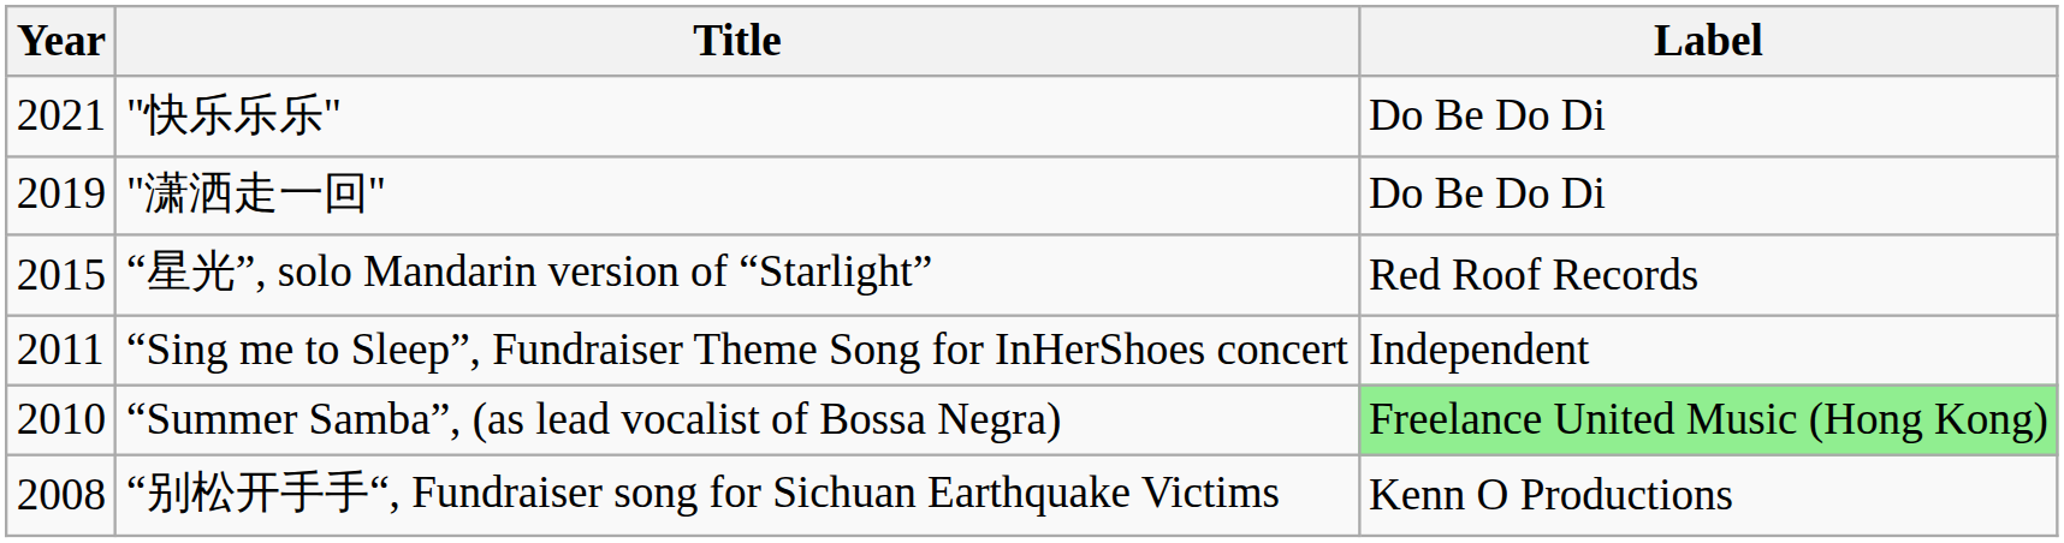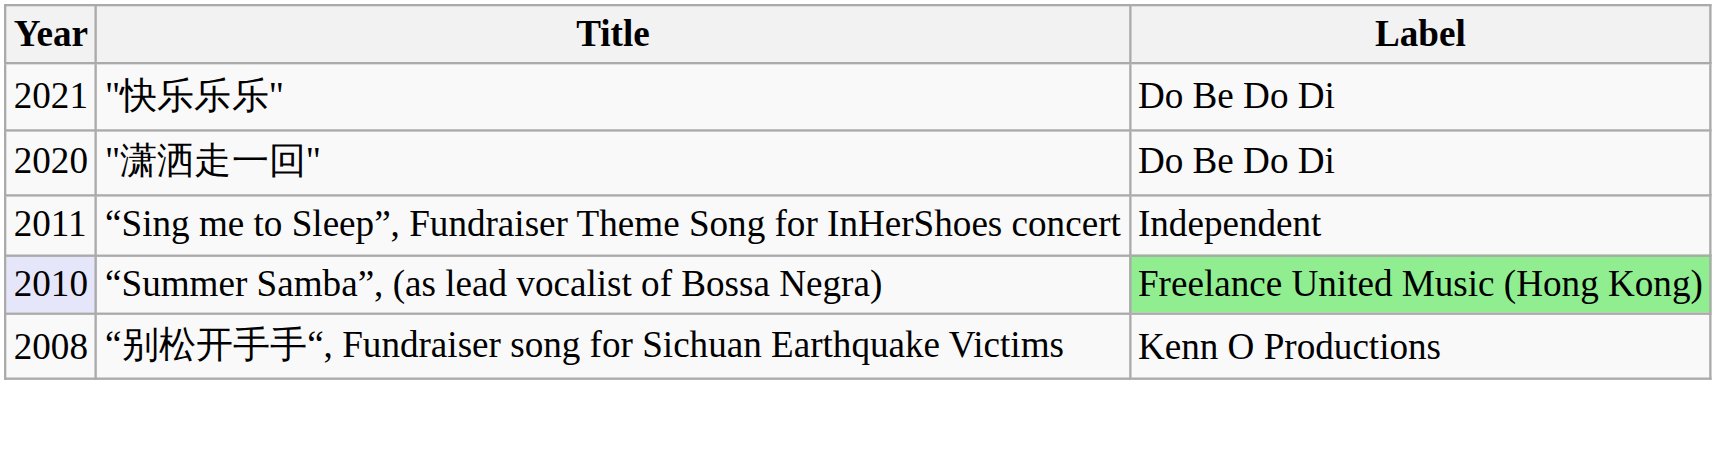 <table class="wikitable">
 <tr>
 <th>Year</th>
 <th>Title</th>
 <th>Label</th>
 </tr>
 <tr>
 <td>2021</td>
 <td>"快乐乐乐"</td>
 <td>Do Be Do Di</td>
 </tr>
 <tr>
-<td>2019</td>
+<td>2020</td>
 <td>"潇洒走一回"</td>
 <td>Do Be Do Di</td>
-</tr>
-<tr>
-<td>2015</td>
-<td>“星光”, solo Mandarin version of “Starlight”</td>
-<td>Red Roof Records</td>
 </tr>
 <tr>
 <td>2011</td>
 <td>“Sing me to Sleep”, Fundraiser Theme Song for InHerShoes concert</td>
 <td>Independent</td>
 </tr>
 <tr>
-<td>2010</td>
+<td style="background: lavender;">2010</td>
 <td>“Summer Samba”, (as lead vocalist of Bossa Negra)</td>
 <td style="background: lightgreen;">Freelance United Music (Hong Kong)</td>
 </tr>
 <tr>
 <td>2008</td>
 <td>“别松开⼿手“, Fundraiser song for Sichuan Earthquake Victims</td>
 <td>Kenn O Productions</td>
 </tr>
 </table>
